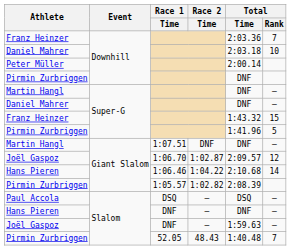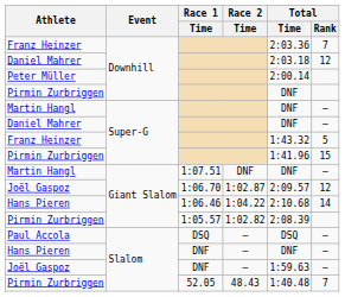 <table class="wikitable" style="font-size:90%">
 <tr>
 <th rowspan="2">Athlete</th>
 <th rowspan="2">Event</th>
 <th>Race 1</th>
 <th>Race 2</th>
 <th colspan="2">Total</th>
 </tr>
 <tr>
 <th>Time</th>
 <th>Time</th>
 <th>Time</th>
 <th>Rank</th>
 </tr>
 <tr>
 <td><a href='#'>Franz Heinzer</a></td>
 <td rowspan="4">Downhill</td>
 <td colspan="2" bgcolor="wheat"></td>
 <td align="center">2:03.36</td>
 <td align="center">7</td>
 </tr>
 <tr>
 <td><a href='#'>Daniel Mahrer</a></td>
 <td colspan="2" bgcolor="wheat"></td>
 <td align="center">2:03.18</td>
-<td align="center">10</td>
+<td align="center">12</td>
 </tr>
 <tr>
 <td><a href='#'>Peter Müller</a></td>
 <td colspan="2" bgcolor="wheat"></td>
 <td align="center">2:00.14</td>
 <td align="center"></td>
 </tr>
 <tr>
 <td><a href='#'>Pirmin Zurbriggen</a></td>
 <td colspan="2" bgcolor="wheat"></td>
 <td align="center">DNF</td>
 <td align="center"></td>
 </tr>
 <tr>
 <td><a href='#'>Martin Hangl</a></td>
 <td rowspan="4">Super-G</td>
 <td colspan="2" bgcolor="wheat"></td>
 <td align="center">DNF</td>
 <td align="center">–</td>
 </tr>
 <tr>
 <td><a href='#'>Daniel Mahrer</a></td>
 <td colspan="2" bgcolor="wheat"></td>
 <td align="center">DNF</td>
 <td align="center">–</td>
 </tr>
 <tr>
 <td><a href='#'>Franz Heinzer</a></td>
 <td colspan="2" bgcolor="wheat"></td>
 <td align="center">1:43.32</td>
-<td align="center">15</td>
+<td align="center">5</td>
 </tr>
 <tr>
 <td><a href='#'>Pirmin Zurbriggen</a></td>
 <td colspan="2" bgcolor="wheat"></td>
 <td align="center">1:41.96</td>
-<td align="center">5</td>
+<td align="center">15</td>
 </tr>
 <tr>
 <td><a href='#'>Martin Hangl</a></td>
 <td rowspan="4">Giant Slalom</td>
 <td align="center">1:07.51</td>
 <td align="center">DNF</td>
 <td align="center">DNF</td>
 <td align="center">–</td>
 </tr>
 <tr>
 <td><a href='#'>Joël Gaspoz</a></td>
 <td align="center">1:06.70</td>
 <td align="center">1:02.87</td>
 <td align="center">2:09.57</td>
 <td align="center">12</td>
 </tr>
 <tr>
 <td><a href='#'>Hans Pieren</a></td>
 <td align="center">1:06.46</td>
 <td align="center">1:04.22</td>
 <td align="center">2:10.68</td>
 <td align="center">14</td>
 </tr>
 <tr>
 <td><a href='#'>Pirmin Zurbriggen</a></td>
 <td align="center">1:05.57</td>
 <td align="center">1:02.82</td>
 <td align="center">2:08.39</td>
 <td align="center"></td>
 </tr>
 <tr>
 <td><a href='#'>Paul Accola</a></td>
 <td rowspan="4">Slalom</td>
 <td align="center">DSQ</td>
 <td align="center">–</td>
 <td align="center">DSQ</td>
 <td align="center">–</td>
 </tr>
 <tr>
 <td><a href='#'>Hans Pieren</a></td>
 <td align="center">DNF</td>
 <td align="center">–</td>
 <td align="center">DNF</td>
 <td align="center">–</td>
 </tr>
 <tr>
 <td><a href='#'>Joël Gaspoz</a></td>
 <td align="center">DNF</td>
 <td align="center">–</td>
 <td align="center">1:59.63</td>
 <td align="center">–</td>
 </tr>
 <tr>
 <td><a href='#'>Pirmin Zurbriggen</a></td>
 <td align="center">52.05</td>
 <td align="center">48.43</td>
 <td align="center">1:40.48</td>
 <td align="center">7</td>
 </tr>
 </table>
